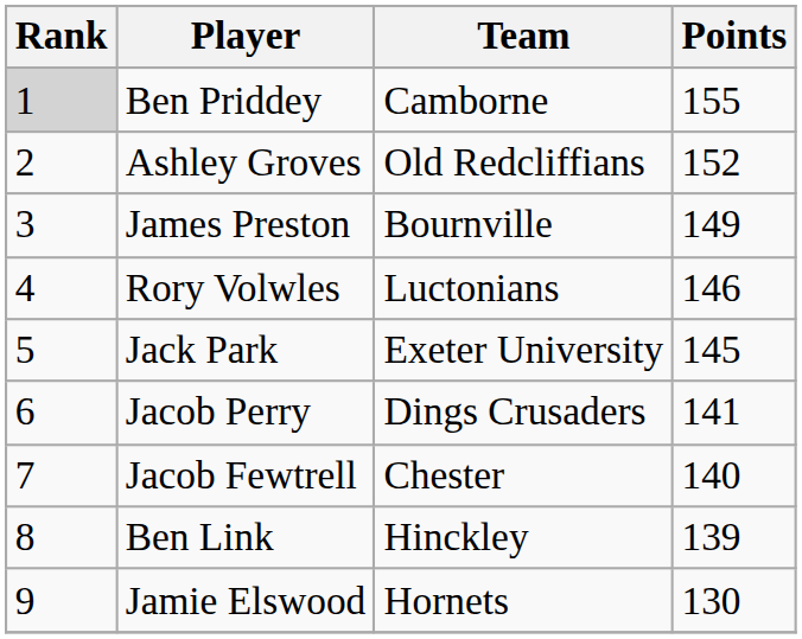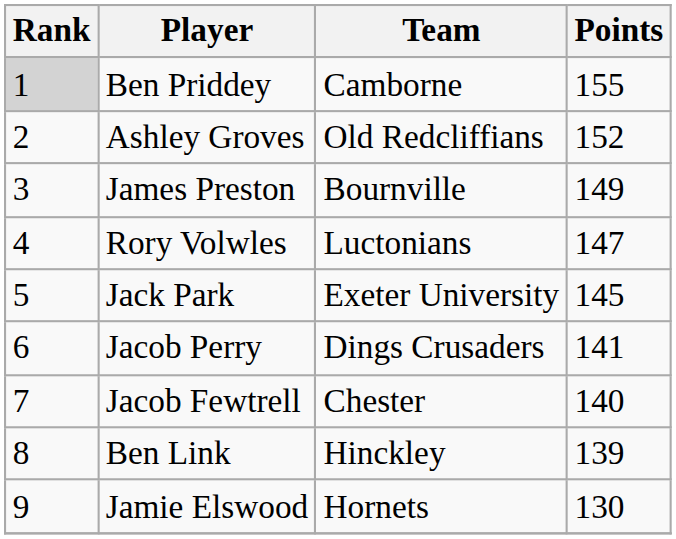 <table class="wikitable">
 <tr>
 <th>Rank</th>
 <th>Player</th>
 <th>Team</th>
 <th>Points</th>
 </tr>
 <tr>
 <td style="background: lightgrey;">1</td>
 <td>Ben Priddey</td>
 <td>Camborne</td>
 <td>155</td>
 </tr>
 <tr>
 <td>2</td>
 <td>Ashley Groves</td>
 <td>Old Redcliffians</td>
 <td>152</td>
 </tr>
 <tr>
 <td>3</td>
 <td>James Preston</td>
 <td>Bournville</td>
 <td>149</td>
 </tr>
 <tr>
 <td>4</td>
 <td>Rory Volwles</td>
 <td>Luctonians</td>
-<td>146</td>
+<td>147</td>
 </tr>
 <tr>
 <td>5</td>
 <td>Jack Park</td>
 <td>Exeter University</td>
 <td>145</td>
 </tr>
 <tr>
 <td>6</td>
 <td>Jacob Perry</td>
 <td>Dings Crusaders</td>
 <td>141</td>
 </tr>
 <tr>
 <td>7</td>
 <td>Jacob Fewtrell</td>
 <td>Chester</td>
 <td>140</td>
 </tr>
 <tr>
 <td>8</td>
 <td>Ben Link</td>
 <td>Hinckley</td>
 <td>139</td>
 </tr>
 <tr>
 <td>9</td>
 <td>Jamie Elswood</td>
 <td>Hornets</td>
 <td>130</td>
 </tr>
 <tr>
 </tr>
 </table>
